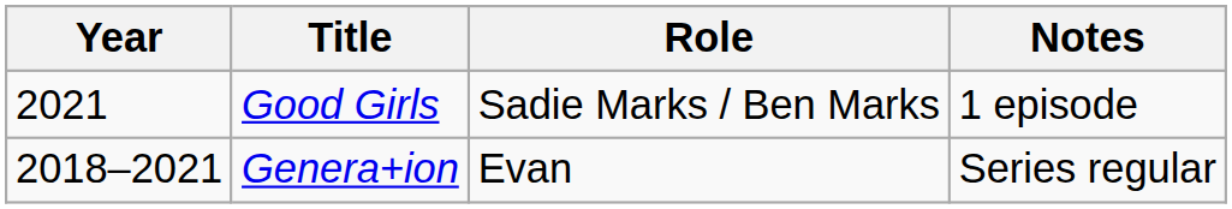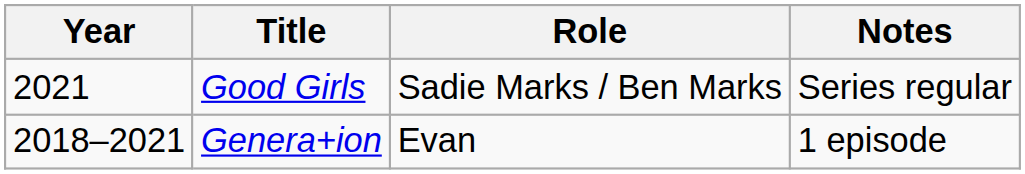 <table class="wikitable">
 <tr>
 <th>Year</th>
 <th>Title</th>
 <th>Role</th>
 <th>Notes</th>
 </tr>
 <tr>
 <td>2021</td>
 <td><em><a href='#'>Good Girls</a></em></td>
 <td>Sadie Marks / Ben Marks</td>
-<td>1 episode</td>
+<td>Series regular</td>
 </tr>
 <tr>
 <td>2018–2021</td>
 <td><em><a href='#'>Genera+ion</a></em></td>
 <td>Evan</td>
-<td>Series regular</td>
+<td>1 episode</td>
 </tr>
 </table>
